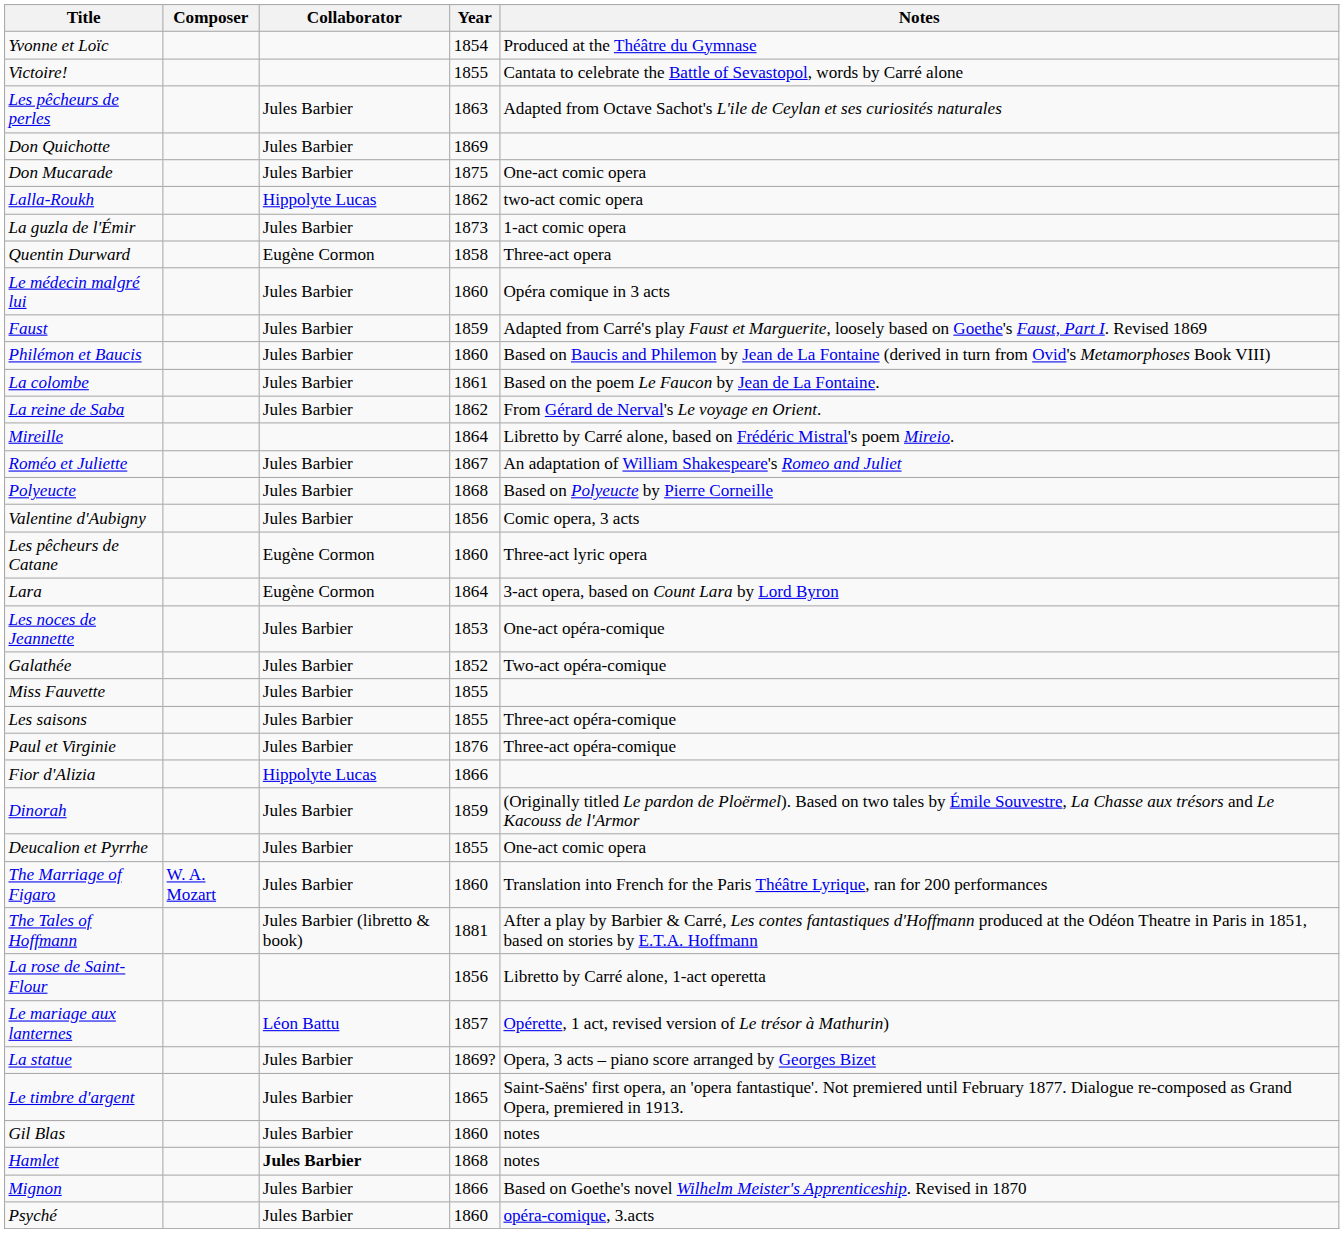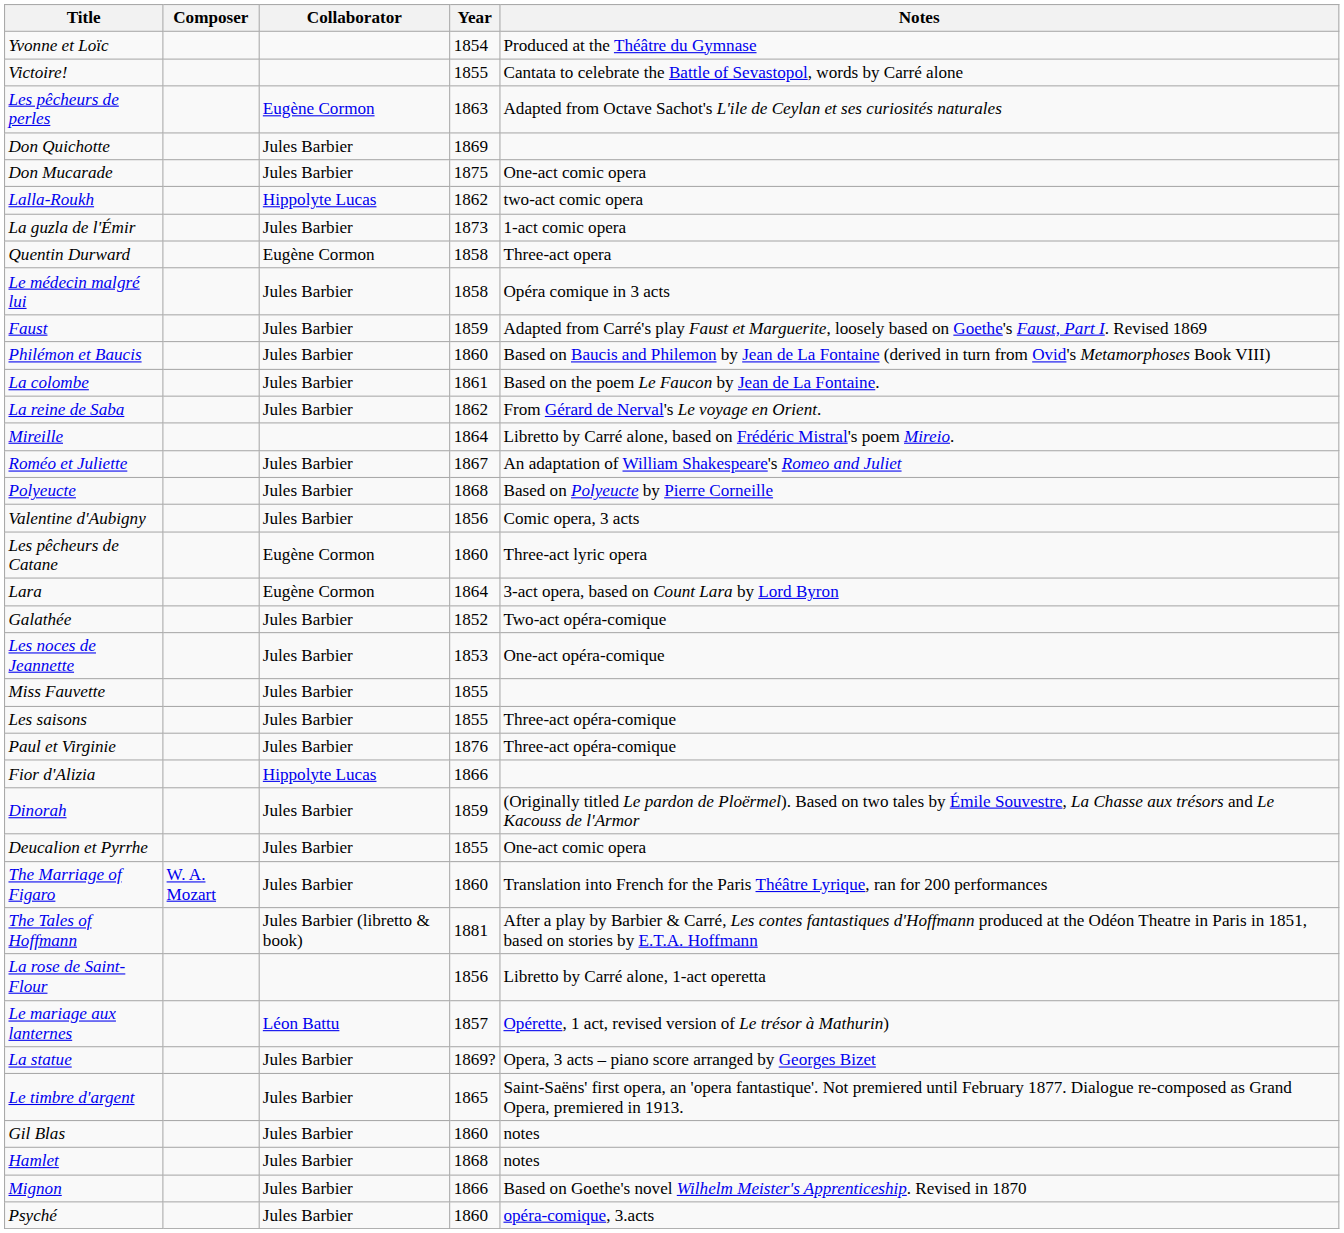 <table class="wikitable sortable">
 <tr>
 <th data-sort-type="text">Title</th>
 <th data-sort-type="text">Composer </th>
 <th data-sort-type="text">Collaborator</th>
 <th data-sort-type="number">Year</th>
 <th class="unsortable">Notes</th>
 </tr>
 <tr>
 <td><em>Yvonne et Loïc</em></td>
 <td></td>
 <td></td>
 <td>1854</td>
 <td>Produced at the <a href='#'>Théâtre du Gymnase</a></td>
 </tr>
 <tr>
 <td><em>Victoire!</em></td>
 <td></td>
 <td></td>
 <td>1855</td>
 <td>Cantata to celebrate the <a href='#'>Battle of Sevastopol</a>, words by Carré alone</td>
 </tr>
 <tr>
 <td><em><a href='#'>Les pêcheurs de perles</a></em></td>
 <td></td>
-<td>Jules Barbier</td>
+<td><a href='#'>Eugène Cormon</a></td>
 <td>1863</td>
 <td>Adapted from Octave Sachot's <em>L'ile de Ceylan et ses curiosités naturales</em></td>
 </tr>
 <tr>
 <td><em>Don Quichotte</em></td>
 <td></td>
 <td>Jules Barbier</td>
 <td>1869</td>
 <td></td>
 </tr>
 <tr>
 <td><em>Don Mucarade</em></td>
 <td></td>
 <td>Jules Barbier</td>
 <td>1875</td>
 <td>One-act comic opera</td>
 </tr>
 <tr>
 <td><em><a href='#'>Lalla-Roukh</a></em></td>
 <td></td>
 <td><a href='#'>Hippolyte Lucas</a></td>
 <td>1862</td>
 <td>two-act comic opera</td>
 </tr>
 <tr>
 <td><em>La guzla de l'Émir</em></td>
 <td></td>
 <td>Jules Barbier</td>
 <td>1873</td>
 <td>1-act comic opera</td>
 </tr>
 <tr>
 <td><em>Quentin Durward</em></td>
 <td></td>
 <td>Eugène Cormon</td>
 <td>1858</td>
 <td>Three-act opera</td>
 </tr>
 <tr>
 <td><em><a href='#'>Le médecin malgré lui</a></em></td>
 <td></td>
 <td>Jules Barbier</td>
-<td>1860</td>
+<td>1858</td>
 <td>Opéra comique in 3 acts</td>
 </tr>
 <tr>
 <td><em><a href='#'>Faust</a></em></td>
 <td></td>
 <td>Jules Barbier</td>
 <td>1859</td>
 <td>Adapted from  Carré's play <em>Faust et Marguerite</em>, loosely based on <a href='#'>Goethe</a>'s <em><a href='#'>Faust, Part I</a></em>. Revised 1869</td>
 </tr>
 <tr>
 <td><em><a href='#'>Philémon et Baucis</a></em></td>
 <td></td>
 <td>Jules Barbier</td>
 <td>1860</td>
 <td>Based on <a href='#'>Baucis and Philemon</a> by <a href='#'>Jean de La Fontaine</a> (derived in turn from <a href='#'>Ovid</a>'s <em>Metamorphoses</em> Book VIII)</td>
 </tr>
 <tr>
 <td><em><a href='#'>La colombe</a></em></td>
 <td></td>
 <td>Jules Barbier</td>
 <td>1861</td>
 <td>Based on the poem <em>Le Faucon</em> by <a href='#'>Jean de La Fontaine</a>.</td>
 </tr>
 <tr>
 <td><em><a href='#'>La reine de Saba</a></em></td>
 <td></td>
 <td>Jules Barbier</td>
 <td>1862</td>
 <td>From <a href='#'>Gérard de Nerval</a>'s <em>Le voyage en Orient</em>.</td>
 </tr>
 <tr>
 <td><em><a href='#'>Mireille</a></em></td>
 <td></td>
 <td></td>
 <td>1864</td>
 <td>Libretto by Carré alone, based on <a href='#'>Frédéric Mistral</a>'s poem <em><a href='#'>Mireio</a></em>.</td>
 </tr>
 <tr>
 <td><em><a href='#'>Roméo et Juliette</a></em></td>
 <td></td>
 <td>Jules Barbier</td>
 <td>1867</td>
 <td>An adaptation of <a href='#'>William Shakespeare</a>'s <em><a href='#'>Romeo and Juliet</a></em></td>
 </tr>
 <tr>
 <td><em><a href='#'>Polyeucte</a></em></td>
 <td></td>
 <td>Jules Barbier</td>
 <td>1868</td>
 <td>Based on <em><a href='#'>Polyeucte</a></em> by <a href='#'>Pierre Corneille</a></td>
 </tr>
 <tr>
 <td><em>Valentine d'Aubigny</em></td>
 <td></td>
 <td>Jules Barbier</td>
 <td>1856</td>
 <td>Comic opera, 3 acts</td>
 </tr>
 <tr>
 <td><em>Les pêcheurs de Catane</em></td>
 <td></td>
 <td>Eugène Cormon</td>
 <td>1860</td>
 <td>Three-act lyric opera</td>
 </tr>
 <tr>
 <td><em>Lara</em></td>
 <td></td>
 <td>Eugène Cormon</td>
 <td>1864</td>
 <td>3-act opera, based on <em>Count Lara</em> by <a href='#'>Lord Byron</a></td>
 </tr>
 <tr>
+<td><em>Galathée</em></td>
+<td></td>
+<td>Jules Barbier</td>
+<td>1852</td>
+<td>Two-act opéra-comique</td>
+</tr>
+<tr>
 <td><em><a href='#'>Les noces de Jeannette</a></em></td>
 <td></td>
 <td>Jules Barbier</td>
 <td>1853</td>
 <td>One-act opéra-comique</td>
-</tr>
-<tr>
-<td><em>Galathée</em></td>
-<td></td>
-<td>Jules Barbier</td>
-<td>1852</td>
-<td>Two-act opéra-comique</td>
 </tr>
 <tr>
 <td><em>Miss Fauvette</em></td>
 <td></td>
 <td>Jules Barbier</td>
 <td>1855</td>
 <td></td>
 </tr>
 <tr>
 <td><em>Les saisons</em></td>
 <td></td>
 <td>Jules Barbier</td>
 <td>1855</td>
 <td>Three-act opéra-comique</td>
 </tr>
 <tr>
 <td><em>Paul et Virginie</em></td>
 <td></td>
 <td>Jules Barbier</td>
 <td>1876</td>
 <td>Three-act opéra-comique</td>
 </tr>
 <tr>
 <td><em>Fior d'Alizia</em></td>
 <td></td>
 <td><a href='#'>Hippolyte Lucas</a></td>
 <td>1866</td>
 <td></td>
 </tr>
 <tr>
 <td><em><a href='#'>Dinorah</a></em></td>
 <td></td>
 <td>Jules Barbier</td>
 <td>1859</td>
 <td>(Originally titled <em>Le pardon de Ploërmel</em>). Based on two tales by <a href='#'>Émile Souvestre</a>, <em>La Chasse aux trésors</em> and <em>Le Kacouss de l'Armor</em></td>
 </tr>
 <tr>
 <td><em>Deucalion et Pyrrhe</em></td>
 <td></td>
 <td>Jules Barbier</td>
 <td>1855</td>
 <td>One-act comic opera</td>
 </tr>
 <tr>
 <td><em><a href='#'>The Marriage of Figaro</a></em></td>
 <td><a href='#'>W. A. Mozart</a></td>
 <td>Jules Barbier</td>
 <td>1860</td>
 <td>Translation into French for the Paris <a href='#'>Théâtre Lyrique</a>, ran for 200 performances</td>
 </tr>
 <tr>
 <td><em><a href='#'>The Tales of Hoffmann</a></em></td>
 <td></td>
 <td>Jules Barbier (libretto & book)</td>
 <td>1881</td>
 <td>After a play by Barbier & Carré, <em>Les contes fantastiques d'Hoffmann</em> produced at the Odéon Theatre in Paris in 1851, based on stories by <a href='#'>E.T.A. Hoffmann</a></td>
 </tr>
 <tr>
 <td><em><a href='#'>La rose de Saint-Flour</a></em></td>
 <td></td>
 <td></td>
 <td>1856</td>
 <td>Libretto by Carré alone, 1-act operetta</td>
 </tr>
 <tr>
 <td><em><a href='#'>Le mariage aux lanternes</a></em></td>
 <td></td>
 <td><a href='#'>Léon Battu</a></td>
 <td>1857</td>
 <td><a href='#'>Opérette</a>, 1 act, revised version of <em>Le trésor à Mathurin</em>)</td>
 </tr>
 <tr>
 <td><em><a href='#'>La statue</a></em></td>
 <td></td>
 <td>Jules Barbier</td>
 <td>1869?</td>
 <td>Opera, 3 acts – piano score arranged by <a href='#'>Georges Bizet</a></td>
 </tr>
 <tr>
 <td><em><a href='#'>Le timbre d'argent</a></em></td>
 <td></td>
 <td>Jules Barbier</td>
 <td>1865</td>
 <td>Saint-Saëns' first opera, an 'opera fantastique'. Not premiered until February 1877. Dialogue re-composed as Grand Opera, premiered in 1913.</td>
 </tr>
 <tr>
 <td><em>Gil Blas</em></td>
 <td></td>
 <td>Jules Barbier</td>
 <td>1860</td>
 <td>notes</td>
 </tr>
 <tr>
 <td><em><a href='#'>Hamlet</a></em></td>
 <td></td>
-<td><strong>Jules Barbier</strong></td>
+<td>Jules Barbier</td>
 <td>1868</td>
 <td>notes</td>
 </tr>
 <tr>
 <td><em><a href='#'>Mignon</a></em></td>
 <td></td>
 <td>Jules Barbier</td>
 <td>1866</td>
 <td>Based on Goethe's novel <em><a href='#'>Wilhelm Meister's Apprenticeship</a></em>. Revised in 1870</td>
 </tr>
 <tr>
 <td><em>Psyché</em></td>
 <td></td>
 <td>Jules Barbier</td>
 <td>1860</td>
 <td><a href='#'>opéra-comique</a>, 3.acts</td>
 </tr>
 </table>
